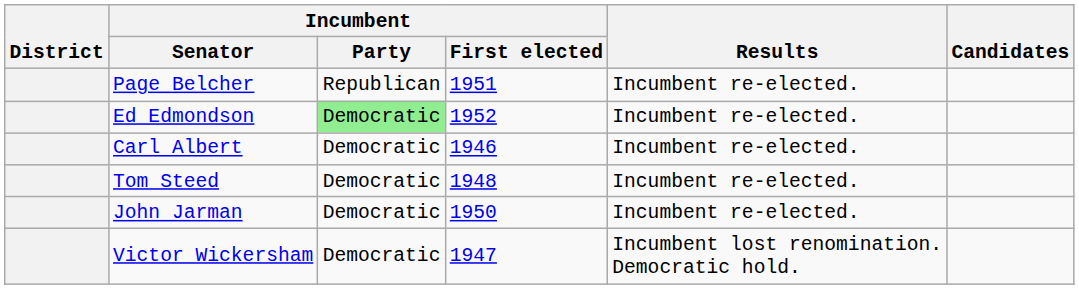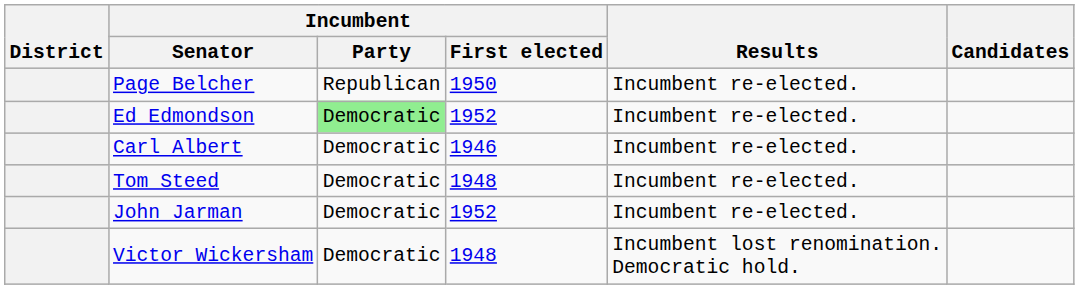 <table class=wikitable>
 <tr valign=bottom>
 <th rowspan=2>District</th>
 <th colspan=3>Incumbent</th>
 <th rowspan=2>Results</th>
 <th rowspan=2>Candidates</th>
 </tr>
 <tr>
 <th>Senator</th>
 <th>Party</th>
 <th>First elected</th>
 </tr>
 <tr>
 <th></th>
 <td><a href='#'>Page Belcher</a></td>
 <td>Republican</td>
-<td><a href='#'>1951</a></td>
+<td><a href='#'>1950</a></td>
 <td>Incumbent re-elected.</td>
 <td nowrap></td>
 </tr>
 <tr>
 <th></th>
 <td><a href='#'>Ed Edmondson</a></td>
 <td style="background: lightgreen;">Democratic</td>
 <td><a href='#'>1952</a></td>
 <td>Incumbent re-elected.</td>
 <td nowrap></td>
 </tr>
 <tr>
 <th></th>
 <td><a href='#'>Carl Albert</a></td>
 <td>Democratic</td>
 <td><a href='#'>1946</a></td>
 <td>Incumbent re-elected.</td>
 <td nowrap></td>
 </tr>
 <tr>
 <th></th>
 <td><a href='#'>Tom Steed</a></td>
 <td>Democratic</td>
 <td><a href='#'>1948</a></td>
 <td>Incumbent re-elected.</td>
 <td nowrap></td>
 </tr>
 <tr>
 <th></th>
 <td><a href='#'>John Jarman</a></td>
 <td>Democratic</td>
-<td><a href='#'>1950</a></td>
+<td><a href='#'>1952</a></td>
 <td>Incumbent re-elected.</td>
 <td nowrap></td>
 </tr>
 <tr>
 <th></th>
 <td><a href='#'>Victor Wickersham</a></td>
 <td>Democratic</td>
-<td><a href='#'>1947</a></td>
+<td><a href='#'>1948</a></td>
 <td>Incumbent lost renomination.<br>Democratic hold.</td>
 <td nowrap></td>
 </tr>
 </table>
